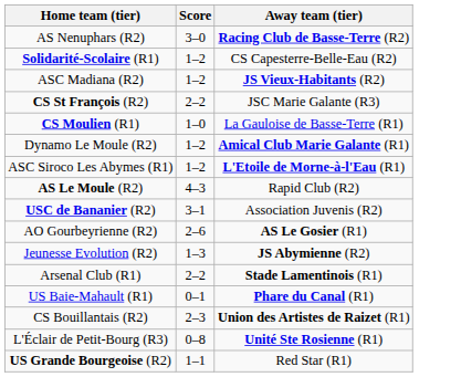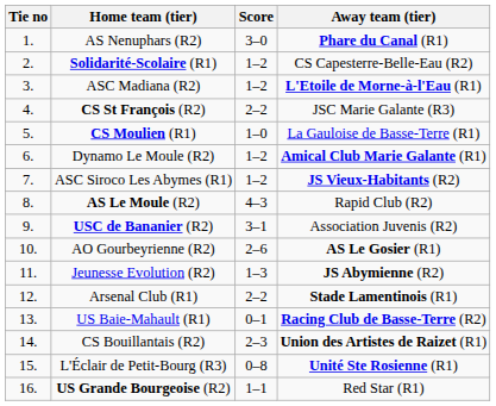 <table class="wikitable" style="text-align: center">
 <tr>
+<th>Tie no</th>
 <th>Home team (tier)</th>
 <th>Score</th>
 <th>Away team (tier)</th>
 </tr>
 <tr>
+<td>1.</td>
 <td> AS Nenuphars (R2)</td>
 <td>3–0</td>
-<td><strong><a href='#'>Racing Club de Basse-Terre</a></strong> (R2) </td>
+<td><strong><a href='#'>Phare du Canal</a></strong> (R1) </td>
 </tr>
 <tr>
+<td>2.</td>
 <td> <strong><a href='#'>Solidarité-Scolaire</a></strong> (R1)</td>
 <td>1–2 </td>
 <td>CS Capesterre-Belle-Eau (R2) </td>
 </tr>
 <tr>
+<td>3.</td>
 <td> ASC Madiana (R2)</td>
 <td>1–2</td>
-<td><strong><a href='#'>JS Vieux-Habitants</a></strong> (R2) </td>
+<td><strong><a href='#'>L'Etoile de Morne-à-l'Eau</a></strong> (R1) </td>
 </tr>
 <tr>
+<td>4.</td>
 <td> <strong>CS St François</strong> (R2)</td>
 <td>2–2 </td>
 <td>JSC Marie Galante (R3) </td>
 </tr>
 <tr>
+<td>5.</td>
 <td> <strong><a href='#'>CS Moulien</a></strong> (R1)</td>
 <td>1–0</td>
 <td><a href='#'>La Gauloise de Basse-Terre</a> (R1) </td>
 </tr>
 <tr>
+<td>6.</td>
 <td> Dynamo Le Moule (R2)</td>
 <td>1–2</td>
 <td><strong><a href='#'>Amical Club Marie Galante</a></strong> (R1) </td>
 </tr>
 <tr>
+<td>7.</td>
 <td> ASC Siroco Les Abymes (R1)</td>
 <td>1–2</td>
-<td><strong><a href='#'>L'Etoile de Morne-à-l'Eau</a></strong> (R1) </td>
+<td><strong><a href='#'>JS Vieux-Habitants</a></strong> (R2) </td>
 </tr>
 <tr>
+<td>8.</td>
 <td> <strong>AS Le Moule</strong> (R2)</td>
 <td>4–3</td>
 <td>Rapid Club (R2) </td>
 </tr>
 <tr>
+<td>9.</td>
 <td> <strong><a href='#'>USC de Bananier</a></strong> (R2)</td>
 <td>3–1</td>
 <td>Association Juvenis (R2) </td>
 </tr>
 <tr>
+<td>10.</td>
 <td> AO Gourbeyrienne (R2)</td>
 <td>2–6</td>
 <td><strong>AS Le Gosier</strong> (R1) </td>
 </tr>
 <tr>
+<td>11.</td>
 <td> <a href='#'>Jeunesse Evolution</a> (R2)</td>
 <td>1–3</td>
 <td><strong>JS Abymienne</strong> (R2) </td>
 </tr>
 <tr>
+<td>12.</td>
 <td> Arsenal Club (R1)</td>
 <td>2–2 </td>
 <td><strong>Stade Lamentinois</strong> (R1) </td>
 </tr>
 <tr>
+<td>13.</td>
 <td> <a href='#'>US Baie-Mahault</a> (R1)</td>
 <td>0–1</td>
-<td><strong><a href='#'>Phare du Canal</a></strong> (R1) </td>
+<td><strong><a href='#'>Racing Club de Basse-Terre</a></strong> (R2) </td>
 </tr>
 <tr>
+<td>14.</td>
 <td> CS Bouillantais (R2)</td>
 <td>2–3 </td>
 <td><strong>Union des Artistes de Raizet</strong> (R1) </td>
 </tr>
 <tr>
+<td>15.</td>
 <td> L'Éclair de Petit-Bourg (R3)</td>
 <td>0–8</td>
 <td><strong><a href='#'>Unité Ste Rosienne</a></strong> (R1) </td>
 </tr>
 <tr>
+<td>16.</td>
 <td> <strong>US Grande Bourgeoise</strong> (R2)</td>
 <td>1–1 </td>
 <td>Red Star (R1) </td>
 </tr>
 </table>
